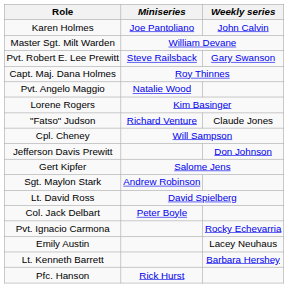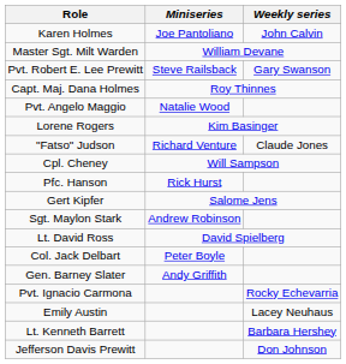 <table class="wikitable plainrowheaders" style="text-align:center;">
 <tr>
 <th>Role</th>
 <th><em>Miniseries</em></th>
 <th><em>Weekly series</em></th>
 </tr>
 <tr>
 <td>Karen Holmes</td>
 <td><a href='#'>Joe Pantoliano</a></td>
 <td><a href='#'>John Calvin</a></td>
 </tr>
 <tr>
 <td>Master Sgt. Milt Warden</td>
 <td colspan="2"><a href='#'>William Devane</a></td>
 </tr>
 <tr>
 <td>Pvt. Robert E. Lee Prewitt</td>
 <td><a href='#'>Steve Railsback</a></td>
 <td><a href='#'>Gary Swanson</a></td>
 </tr>
 <tr>
 <td>Capt. Maj. Dana Holmes</td>
 <td colspan="2"><a href='#'>Roy Thinnes</a></td>
 </tr>
 <tr>
 <td>Pvt. Angelo Maggio</td>
 <td><a href='#'>Natalie Wood</a></td>
 <td></td>
 </tr>
 <tr>
 <td>Lorene Rogers</td>
 <td colspan="2"><a href='#'>Kim Basinger</a></td>
 </tr>
 <tr>
 <td>"Fatso" Judson</td>
 <td><a href='#'>Richard Venture</a></td>
 <td>Claude Jones</td>
 </tr>
 <tr>
 <td>Cpl. Cheney</td>
 <td colspan="2"><a href='#'>Will Sampson</a></td>
 </tr>
 <tr>
-<td>Jefferson Davis Prewitt</td>
+<td>Pfc. Hanson</td>
+<td><a href='#'>Rick Hurst</a></td>
 <td></td>
-<td><a href='#'>Don Johnson</a></td>
 </tr>
 <tr>
 <td>Gert Kipfer</td>
 <td colspan="2"><a href='#'>Salome Jens</a></td>
 </tr>
 <tr>
 <td>Sgt. Maylon Stark</td>
 <td><a href='#'>Andrew Robinson</a></td>
 <td></td>
 </tr>
 <tr>
 <td>Lt. David Ross</td>
 <td colspan="2"><a href='#'>David Spielberg</a></td>
 </tr>
 <tr>
 <td>Col. Jack Delbart</td>
 <td><a href='#'>Peter Boyle</a></td>
 <td></td>
 </tr>
 <tr>
+<td>Gen. Barney Slater</td>
+<td><a href='#'>Andy Griffith</a></td>
+<td></td>
+</tr>
+<tr>
 <td>Pvt. Ignacio Carmona</td>
 <td></td>
 <td><a href='#'>Rocky Echevarria</a></td>
 </tr>
 <tr>
 <td>Emily Austin</td>
 <td></td>
 <td>Lacey Neuhaus</td>
 </tr>
 <tr>
 <td>Lt. Kenneth Barrett</td>
 <td></td>
 <td><a href='#'>Barbara Hershey</a></td>
 </tr>
 <tr>
-<td>Pfc. Hanson</td>
-<td><a href='#'>Rick Hurst</a></td>
+<td>Jefferson Davis Prewitt</td>
 <td></td>
+<td><a href='#'>Don Johnson</a></td>
 </tr>
 </table>
